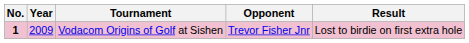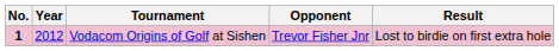 <table class="wikitable" style="font-size:95%;">
 <tr>
 <th>No.</th>
 <th>Year</th>
 <th>Tournament</th>
 <th>Opponent</th>
 <th>Result</th>
 </tr>
 <tr style="background:#F2C1D1;">
 <td align=center><strong>1</strong></td>
-<td><a href='#'>2009</a></td>
+<td><a href='#'>2012</a></td>
 <td><a href='#'>Vodacom Origins of Golf</a> at Sishen</td>
 <td> <a href='#'>Trevor Fisher Jnr</a></td>
 <td>Lost to birdie on first extra hole</td>
 </tr>
 </table>
